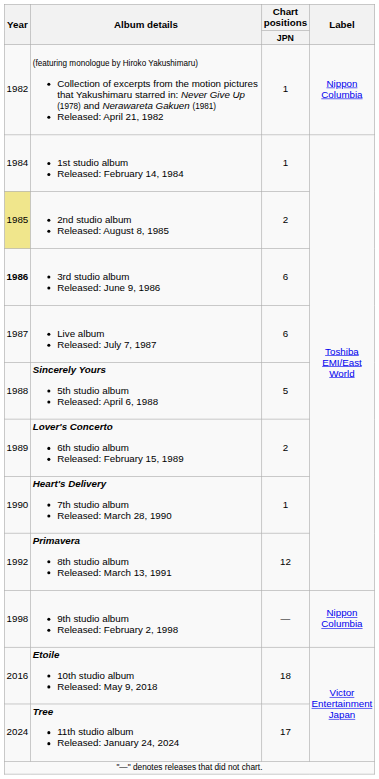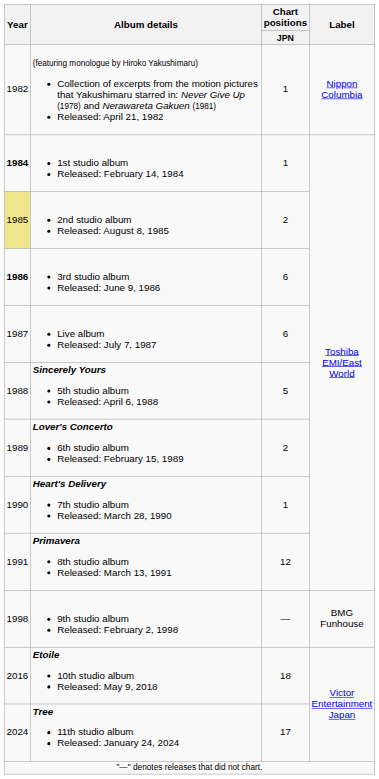 <table class="wikitable">
 <tr>
 <th rowspan="2">Year</th>
 <th rowspan="2" width="400">Album details</th>
 <th colspan="1" width="20">Chart positions</th>
 <th rowspan="2">Label</th>
 </tr>
 <tr>
 <th style="width:3em;font-size:90%">JPN</th>
 </tr>
 <tr>
 <td>1982</td>
 <td><br><small>(featuring monologue by Hiroko Yakushimaru)</small><br><ul><li>Collection of excerpts from the motion pictures that Yakushimaru starred in: <em>Never Give Up</em> <small>(1978)</small> and <em>Nerawareta Gakuen</em> <small>(1981)</small></li><li>Released: April 21, 1982</li></ul></td>
 <td align="center">1</td>
 <td align="center"><a href='#'>Nippon Columbia</a></td>
 </tr>
 <tr>
-<td>1984</td>
+<td><strong>1984</strong></td>
 <td><br><ul><li>1st studio album</li><li>Released: February 14, 1984</li></ul></td>
 <td align="center">1</td>
 <td rowspan="8" align="center"><a href='#'>Toshiba EMI/East World</a></td>
 </tr>
 <tr>
 <td style="background: khaki;">1985</td>
 <td><br><ul><li>2nd studio album</li><li>Released: August 8, 1985</li></ul></td>
 <td align="center">2</td>
 </tr>
 <tr>
 <td><strong>1986</strong></td>
 <td><br><ul><li>3rd studio album</li><li>Released: June 9, 1986</li></ul></td>
 <td align="center">6</td>
 </tr>
 <tr>
 <td>1987</td>
 <td><br><ul><li>Live album</li><li>Released: July 7, 1987</li></ul></td>
 <td align="center">6</td>
 </tr>
 <tr>
 <td>1988</td>
 <td><strong><em>Sincerely Yours</em></strong><br><ul><li>5th studio album</li><li>Released: April 6, 1988</li></ul></td>
 <td align="center">5</td>
 </tr>
 <tr>
 <td>1989</td>
 <td><strong><em>Lover's Concerto</em></strong><br><ul><li>6th studio album</li><li>Released: February 15, 1989</li></ul></td>
 <td align="center">2</td>
 </tr>
 <tr>
 <td>1990</td>
 <td><strong><em>Heart's Delivery</em></strong><br><ul><li>7th studio album</li><li>Released: March 28, 1990</li></ul></td>
 <td align="center">1</td>
 </tr>
 <tr>
-<td>1992</td>
+<td>1991</td>
 <td><strong><em>Primavera</em></strong><br><ul><li>8th studio album</li><li>Released: March 13, 1991</li></ul></td>
 <td align="center">12</td>
 </tr>
 <tr>
 <td>1998</td>
 <td><br><ul><li>9th studio album</li><li>Released: February 2, 1998</li></ul></td>
 <td align="center">—</td>
-<td align="center"><a href='#'>Nippon Columbia</a></td>
+<td align="center">BMG Funhouse</td>
 </tr>
 <tr>
 <td>2016</td>
 <td><strong><em>Etoile</em></strong><br><ul><li>10th studio album</li><li>Released: May 9, 2018</li></ul></td>
 <td align="center">18</td>
 <td rowspan="2" align="center"><a href='#'>Victor Entertainment Japan</a></td>
 </tr>
 <tr>
 <td>2024</td>
 <td><strong><em>Tree</em></strong><br><ul><li>11th studio album</li><li>Released: January 24, 2024</li></ul></td>
 <td align="center">17</td>
 </tr>
 <tr>
 <td align="center" colspan="4" style="font-size: 85%">"—" denotes releases that did not chart.</td>
 </tr>
 </table>
